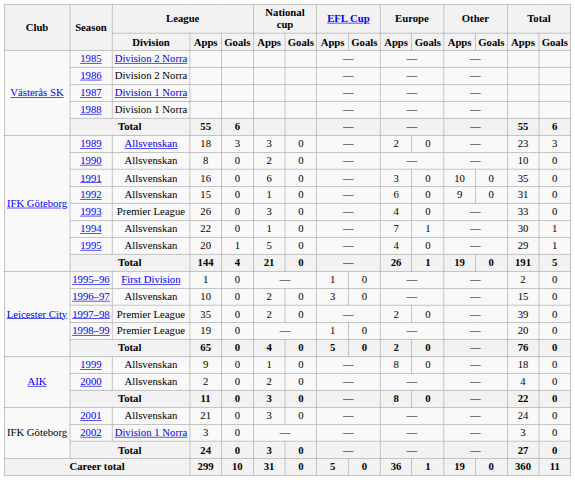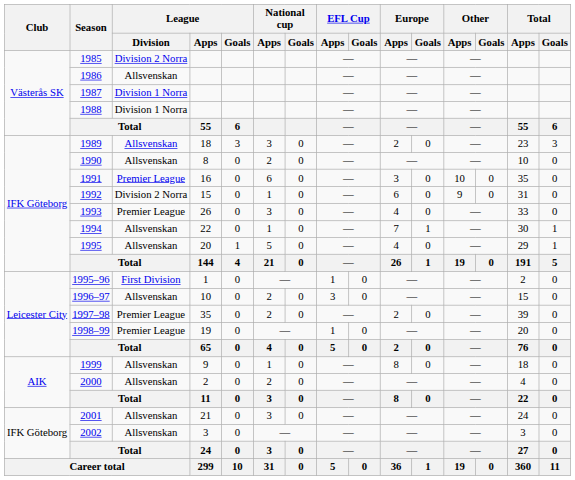 <table class="wikitable" style="text-align:center">
 <tr>
 <th rowspan="2">Club</th>
 <th rowspan="2">Season</th>
 <th colspan="3">League</th>
 <th colspan="2">National cup</th>
 <th colspan="2"><a href='#'>EFL Cup</a></th>
 <th colspan="2">Europe</th>
 <th colspan="2">Other</th>
 <th colspan="2">Total</th>
 </tr>
 <tr>
 <th>Division</th>
 <th width="40">Apps</th>
 <th width="40">Goals</th>
 <th width="40">Apps</th>
 <th width="40">Goals</th>
 <th width="40">Apps</th>
 <th width="40">Goals</th>
 <th width="40">Apps</th>
 <th width="40">Goals</th>
 <th width="40">Apps</th>
 <th width="40">Goals</th>
 <th width="40">Apps</th>
 <th width="40">Goals</th>
 </tr>
 <tr>
 <td rowspan="5"><a href='#'>Västerås SK</a></td>
 <td><a href='#'>1985</a></td>
 <td><a href='#'>Division 2 Norra</a></td>
 <td></td>
 <td></td>
 <td></td>
 <td></td>
 <td colspan="2">—</td>
 <td colspan="2">—</td>
 <td colspan="2">—</td>
 <td></td>
 <td></td>
 </tr>
 <tr>
 <td><a href='#'>1986</a></td>
-<td>Division 2 Norra</td>
+<td>Allsvenskan</td>
 <td></td>
 <td></td>
 <td></td>
 <td></td>
 <td colspan="2">—</td>
 <td colspan="2">—</td>
 <td colspan="2">—</td>
 <td></td>
 <td></td>
 </tr>
 <tr>
 <td><a href='#'>1987</a></td>
 <td><a href='#'>Division 1 Norra</a></td>
 <td></td>
 <td></td>
 <td></td>
 <td></td>
 <td colspan="2">—</td>
 <td colspan="2">—</td>
 <td colspan="2">—</td>
 <td></td>
 <td></td>
 </tr>
 <tr>
 <td><a href='#'>1988</a></td>
 <td>Division 1 Norra</td>
 <td></td>
 <td></td>
 <td></td>
 <td></td>
 <td colspan="2">—</td>
 <td colspan="2">—</td>
 <td colspan="2">—</td>
 <td></td>
 <td></td>
 </tr>
 <tr>
 <th colspan="2">Total</th>
 <th>55</th>
 <th>6</th>
 <th></th>
 <th></th>
 <th colspan="2">—</th>
 <th colspan="2">—</th>
 <th colspan="2">—</th>
 <th>55</th>
 <th>6</th>
 </tr>
 <tr>
 <td rowspan="8"><a href='#'>IFK Göteborg</a></td>
 <td><a href='#'>1989</a></td>
 <td><a href='#'>Allsvenskan</a></td>
 <td>18</td>
 <td>3</td>
 <td>3</td>
 <td>0</td>
 <td colspan="2">—</td>
 <td>2</td>
 <td>0</td>
 <td colspan="2">—</td>
 <td>23</td>
 <td>3</td>
 </tr>
 <tr>
 <td><a href='#'>1990</a></td>
 <td>Allsvenskan</td>
 <td>8</td>
 <td>0</td>
 <td>2</td>
 <td>0</td>
 <td colspan="2">—</td>
 <td colspan="2">—</td>
 <td colspan="2">—</td>
 <td>10</td>
 <td>0</td>
 </tr>
 <tr>
 <td><a href='#'>1991</a></td>
-<td>Allsvenskan</td>
+<td><a href='#'>Premier League</a></td>
 <td>16</td>
 <td>0</td>
 <td>6</td>
 <td>0</td>
 <td colspan="2">—</td>
 <td>3</td>
 <td>0</td>
 <td>10</td>
 <td>0</td>
 <td>35</td>
 <td>0</td>
 </tr>
 <tr>
 <td><a href='#'>1992</a></td>
-<td>Allsvenskan</td>
+<td>Division 2 Norra</td>
 <td>15</td>
 <td>0</td>
 <td>1</td>
 <td>0</td>
 <td colspan="2">—</td>
 <td>6</td>
 <td>0</td>
 <td>9</td>
 <td>0</td>
 <td>31</td>
 <td>0</td>
 </tr>
 <tr>
 <td><a href='#'>1993</a></td>
 <td>Premier League</td>
 <td>26</td>
 <td>0</td>
 <td>3</td>
 <td>0</td>
 <td colspan="2">—</td>
 <td>4</td>
 <td>0</td>
 <td colspan="2">—</td>
 <td>33</td>
 <td>0</td>
 </tr>
 <tr>
 <td><a href='#'>1994</a></td>
 <td>Allsvenskan</td>
 <td>22</td>
 <td>0</td>
 <td>1</td>
 <td>0</td>
 <td colspan="2">—</td>
 <td>7</td>
 <td>1</td>
 <td colspan="2">—</td>
 <td>30</td>
 <td>1</td>
 </tr>
 <tr>
 <td><a href='#'>1995</a></td>
 <td>Allsvenskan</td>
 <td>20</td>
 <td>1</td>
 <td>5</td>
 <td>0</td>
 <td colspan="2">—</td>
 <td>4</td>
 <td>0</td>
 <td colspan="2">—</td>
 <td>29</td>
 <td>1</td>
 </tr>
 <tr>
 <th colspan="2">Total</th>
 <th>144</th>
 <th>4</th>
 <th>21</th>
 <th>0</th>
 <th colspan="2">—</th>
 <th>26</th>
 <th>1</th>
 <th>19</th>
 <th>0</th>
 <th>191</th>
 <th>5</th>
 </tr>
 <tr>
 <td rowspan="5"><a href='#'>Leicester City</a></td>
 <td><a href='#'>1995–96</a></td>
 <td><a href='#'>First Division</a></td>
 <td>1</td>
 <td>0</td>
 <td colspan="2">—</td>
 <td>1</td>
 <td>0</td>
 <td colspan="2">—</td>
 <td colspan="2">—</td>
 <td>2</td>
 <td>0</td>
 </tr>
 <tr>
 <td><a href='#'>1996–97</a></td>
 <td>Allsvenskan</td>
 <td>10</td>
 <td>0</td>
 <td>2</td>
 <td>0</td>
 <td>3</td>
 <td>0</td>
 <td colspan="2">—</td>
 <td colspan="2">—</td>
 <td>15</td>
 <td>0</td>
 </tr>
 <tr>
 <td><a href='#'>1997–98</a></td>
 <td>Premier League</td>
 <td>35</td>
 <td>0</td>
 <td>2</td>
 <td>0</td>
 <td colspan="2">—</td>
 <td>2</td>
 <td>0</td>
 <td colspan="2">—</td>
 <td>39</td>
 <td>0</td>
 </tr>
 <tr>
 <td><a href='#'>1998–99</a></td>
 <td>Premier League</td>
 <td>19</td>
 <td>0</td>
 <td colspan="2">—</td>
 <td>1</td>
 <td>0</td>
 <td colspan="2">—</td>
 <td colspan="2">—</td>
 <td>20</td>
 <td>0</td>
 </tr>
 <tr>
 <th colspan="2">Total</th>
 <th>65</th>
 <th>0</th>
 <th>4</th>
 <th>0</th>
 <th>5</th>
 <th>0</th>
 <th>2</th>
 <th>0</th>
 <th colspan="2">—</th>
 <th>76</th>
 <th>0</th>
 </tr>
 <tr>
 <td rowspan="3"><a href='#'>AIK</a></td>
 <td><a href='#'>1999</a></td>
 <td>Allsvenskan</td>
 <td>9</td>
 <td>0</td>
 <td>1</td>
 <td>0</td>
 <td colspan="2">—</td>
 <td>8</td>
 <td>0</td>
 <td colspan="2">—</td>
 <td>18</td>
 <td>0</td>
 </tr>
 <tr>
 <td><a href='#'>2000</a></td>
 <td>Allsvenskan</td>
 <td>2</td>
 <td>0</td>
 <td>2</td>
 <td>0</td>
 <td colspan="2">—</td>
 <td colspan="2">—</td>
 <td colspan="2">—</td>
 <td>4</td>
 <td>0</td>
 </tr>
 <tr>
 <th colspan="2">Total</th>
 <th>11</th>
 <th>0</th>
 <th>3</th>
 <th>0</th>
 <th colspan="2">—</th>
 <th>8</th>
 <th>0</th>
 <th colspan="2">—</th>
 <th>22</th>
 <th>0</th>
 </tr>
 <tr>
 <td rowspan="3">IFK Göteborg</td>
 <td><a href='#'>2001</a></td>
 <td>Allsvenskan</td>
 <td>21</td>
 <td>0</td>
 <td>3</td>
 <td>0</td>
 <td colspan="2">—</td>
 <td colspan="2">—</td>
 <td colspan="2">—</td>
 <td>24</td>
 <td>0</td>
 </tr>
 <tr>
 <td><a href='#'>2002</a></td>
-<td><a href='#'>Division 1 Norra</a></td>
+<td>Allsvenskan</td>
 <td>3</td>
 <td>0</td>
 <td colspan="2">—</td>
 <td colspan="2">—</td>
 <td colspan="2">—</td>
 <td colspan="2">—</td>
 <td>3</td>
 <td>0</td>
 </tr>
 <tr>
 <th colspan="2">Total</th>
 <th>24</th>
 <th>0</th>
 <th>3</th>
 <th>0</th>
 <th colspan="2">—</th>
 <th colspan="2">—</th>
 <th colspan="2">—</th>
 <th>27</th>
 <th>0</th>
 </tr>
 <tr>
 <th colspan="3">Career total</th>
 <th>299</th>
 <th>10</th>
 <th>31</th>
 <th>0</th>
 <th>5</th>
 <th>0</th>
 <th>36</th>
 <th>1</th>
 <th>19</th>
 <th>0</th>
 <th>360</th>
 <th>11</th>
 </tr>
 </table>
